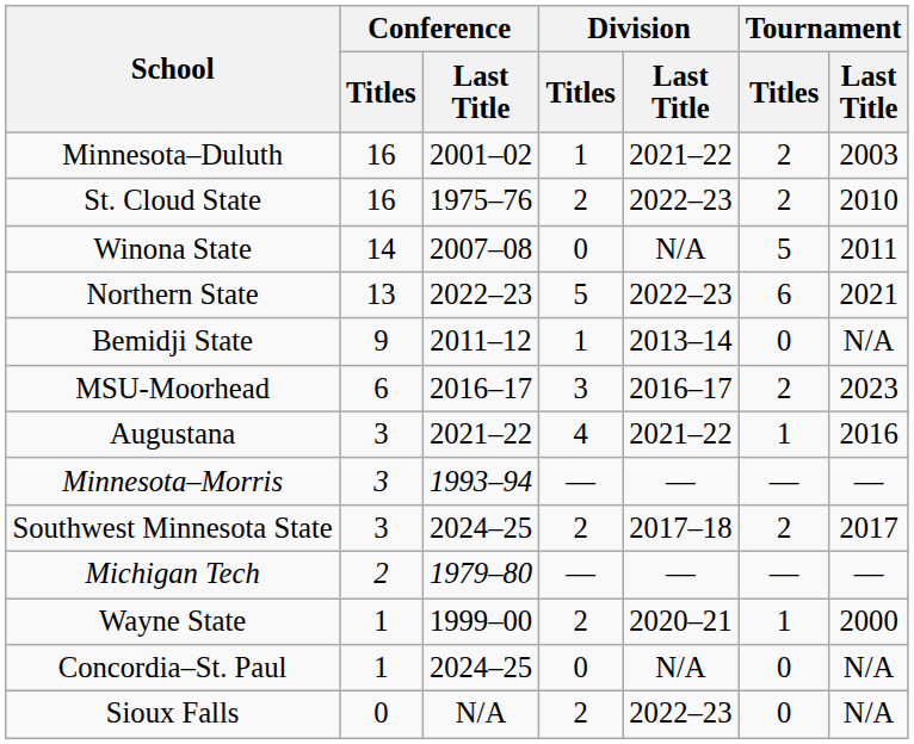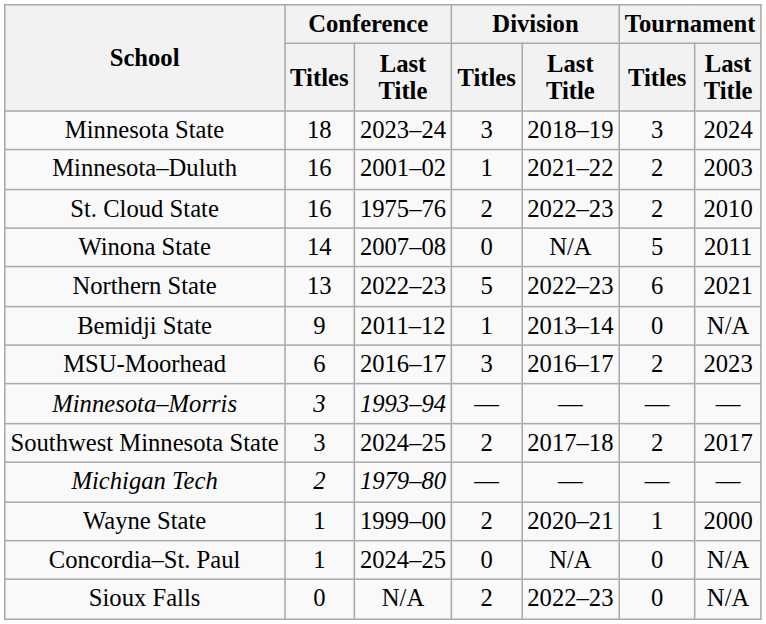 <table class="wikitable sortable" style="text-align:center">
 <tr>
 <th rowspan=2>School</th>
 <th colspan=2>Conference</th>
 <th colspan=2>Division</th>
 <th colspan=2>Tournament</th>
 </tr>
 <tr>
 <th>Titles</th>
 <th>Last<br>Title</th>
 <th>Titles</th>
 <th>Last<br>Title</th>
 <th>Titles</th>
 <th>Last<br>Title</th>
+</tr>
+<tr>
+<td>Minnesota State</td>
+<td>18</td>
+<td>2023–24</td>
+<td>3</td>
+<td>2018–19</td>
+<td>3</td>
+<td>2024</td>
 </tr>
 <tr>
 <td>Minnesota–Duluth</td>
 <td>16</td>
 <td>2001–02</td>
 <td>1</td>
 <td>2021–22</td>
 <td>2</td>
 <td>2003</td>
 </tr>
 <tr>
 <td>St. Cloud State</td>
 <td>16</td>
 <td>1975–76</td>
 <td>2</td>
 <td>2022–23</td>
 <td>2</td>
 <td>2010</td>
 </tr>
 <tr>
 <td>Winona State</td>
 <td>14</td>
 <td>2007–08</td>
 <td>0</td>
 <td>N/A</td>
 <td>5</td>
 <td>2011</td>
 </tr>
 <tr>
 <td>Northern State</td>
 <td>13</td>
 <td>2022–23</td>
 <td>5</td>
 <td>2022–23</td>
 <td>6</td>
 <td>2021</td>
 </tr>
 <tr>
 <td>Bemidji State</td>
 <td>9</td>
 <td>2011–12</td>
 <td>1</td>
 <td>2013–14</td>
 <td>0</td>
 <td>N/A</td>
 </tr>
 <tr>
 <td>MSU-Moorhead</td>
 <td>6</td>
 <td>2016–17</td>
 <td>3</td>
 <td>2016–17</td>
 <td>2</td>
 <td>2023</td>
 </tr>
 <tr>
-<td>Augustana</td>
-<td>3</td>
-<td>2021–22</td>
-<td>4</td>
-<td>2021–22</td>
-<td>1</td>
-<td>2016</td>
-</tr>
-<tr>
 <td><em>Minnesota–Morris</em></td>
 <td><em>3</em></td>
 <td><em>1993–94</em></td>
 <td>—</td>
 <td>—</td>
 <td>—</td>
 <td>—</td>
 </tr>
 <tr>
 <td>Southwest Minnesota State</td>
 <td>3</td>
 <td>2024–25</td>
 <td>2</td>
 <td>2017–18</td>
 <td>2</td>
 <td>2017</td>
 </tr>
 <tr>
 <td><em>Michigan Tech</em></td>
 <td><em>2</em></td>
 <td><em>1979–80</em></td>
 <td>—</td>
 <td>—</td>
 <td>—</td>
 <td>—</td>
 </tr>
 <tr>
 <td>Wayne State</td>
 <td>1</td>
 <td>1999–00</td>
 <td>2</td>
 <td>2020–21</td>
 <td>1</td>
 <td>2000</td>
 </tr>
 <tr>
 <td>Concordia–St. Paul</td>
 <td>1</td>
 <td>2024–25</td>
 <td>0</td>
 <td>N/A</td>
 <td>0</td>
 <td>N/A</td>
 </tr>
 <tr>
 <td>Sioux Falls</td>
 <td>0</td>
 <td>N/A</td>
 <td>2</td>
 <td>2022–23</td>
 <td>0</td>
 <td>N/A</td>
 </tr>
 </table>
